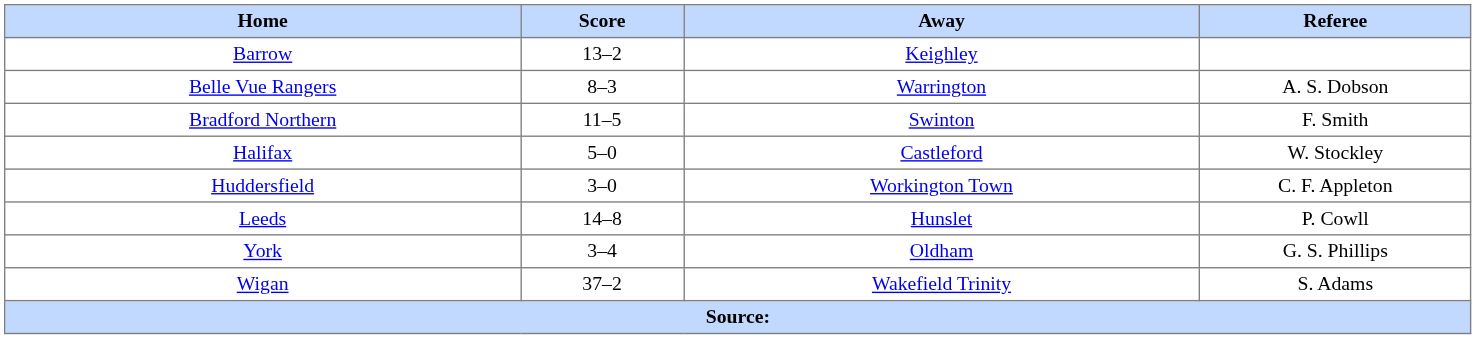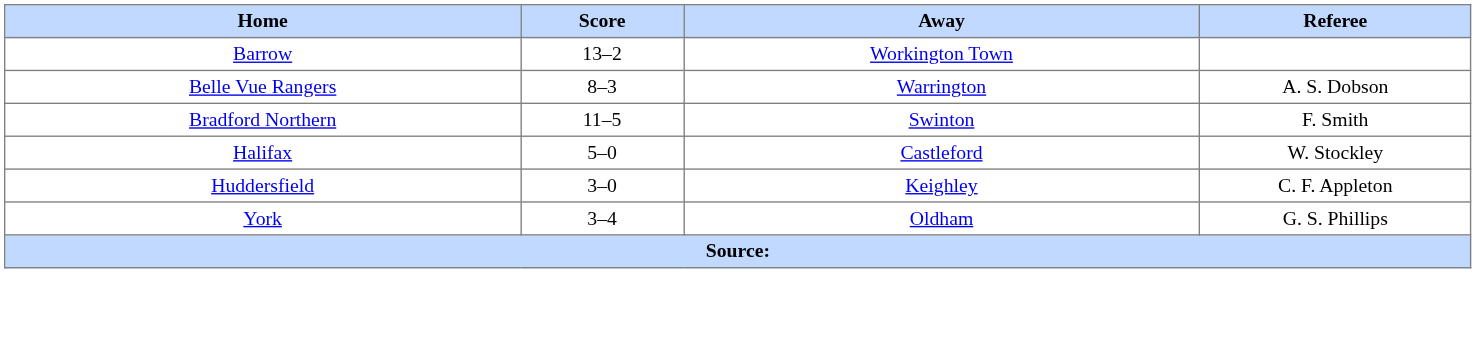 <table border=1 style="border-collapse:collapse; font-size:90%; text-align:center;" cellpadding=3 cellspacing=0 width=54%>
 <tr bgcolor=#C1D8FF>
 <th width=19%>Home</th>
 <th width=6%>Score</th>
 <th width=19%>Away</th>
 <th width=10%>Referee</th>
 </tr>
 <tr>
 <td><a href='#'>Barrow</a></td>
 <td>13–2</td>
-<td><a href='#'>Keighley</a></td>
+<td><a href='#'>Workington Town</a></td>
 <td></td>
 </tr>
 <tr>
 <td><a href='#'>Belle Vue Rangers</a></td>
 <td>8–3</td>
 <td><a href='#'>Warrington</a></td>
 <td>A. S. Dobson</td>
 </tr>
 <tr>
 <td><a href='#'>Bradford Northern</a></td>
 <td>11–5</td>
 <td><a href='#'>Swinton</a></td>
 <td>F. Smith</td>
 </tr>
 <tr>
 <td><a href='#'>Halifax</a></td>
 <td>5–0</td>
 <td><a href='#'>Castleford</a></td>
 <td>W. Stockley</td>
 </tr>
 <tr>
 <td><a href='#'>Huddersfield</a></td>
 <td>3–0</td>
-<td><a href='#'>Workington Town</a></td>
+<td><a href='#'>Keighley</a></td>
 <td>C. F. Appleton</td>
-</tr>
-<tr>
-<td><a href='#'>Leeds</a></td>
-<td>14–8</td>
-<td><a href='#'>Hunslet</a></td>
-<td>P. Cowll</td>
 </tr>
 <tr>
 <td><a href='#'>York</a></td>
 <td>3–4</td>
 <td><a href='#'>Oldham</a></td>
 <td>G. S. Phillips</td>
 </tr>
-<tr>
-<td><a href='#'>Wigan</a></td>
-<td>37–2</td>
-<td><a href='#'>Wakefield Trinity</a></td>
-<td>S. Adams</td>
-</tr>
 <tr style="background:#c1d8ff;">
 <th colspan=4>Source:</th>
 </tr>
 </table>
